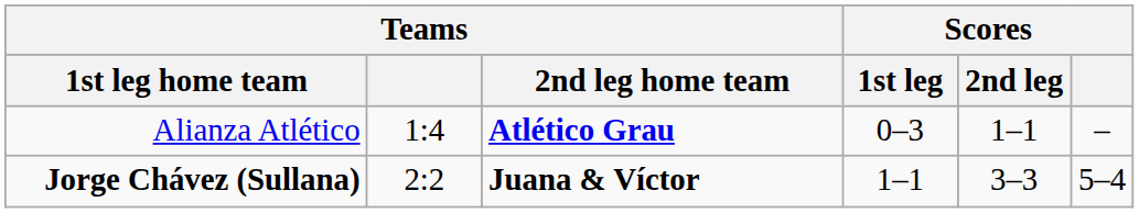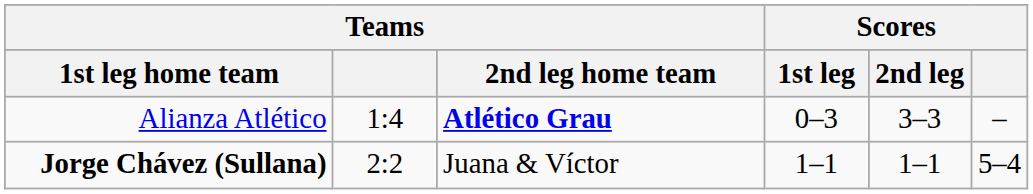 <table class="wikitable" style="text-align: center;">
 <tr>
 <th colspan=3>Teams</th>
 <th colspan=3>Scores</th>
 </tr>
 <tr>
 <th width="175">1st leg home team</th>
 <th width="50"></th>
 <th width="175">2nd leg home team</th>
 <th width="50">1st leg</th>
 <th width="50">2nd leg</th>
 <th></th>
 </tr>
 <tr>
 <td align=right><a href='#'>Alianza Atlético</a></td>
 <td>1:4</td>
 <td align=left><strong><a href='#'>Atlético Grau</a></strong></td>
 <td>0–3</td>
-<td>1–1</td>
+<td>3–3</td>
 <td>–</td>
 </tr>
 <tr>
 <td align=right><strong>Jorge Chávez (Sullana)</strong></td>
 <td>2:2</td>
-<td align=left><strong>Juana & Víctor</strong></td>
+<td align=left>Juana & Víctor</td>
 <td>1–1</td>
-<td>3–3</td>
+<td>1–1</td>
 <td>5–4</td>
 </tr>
 </table>
